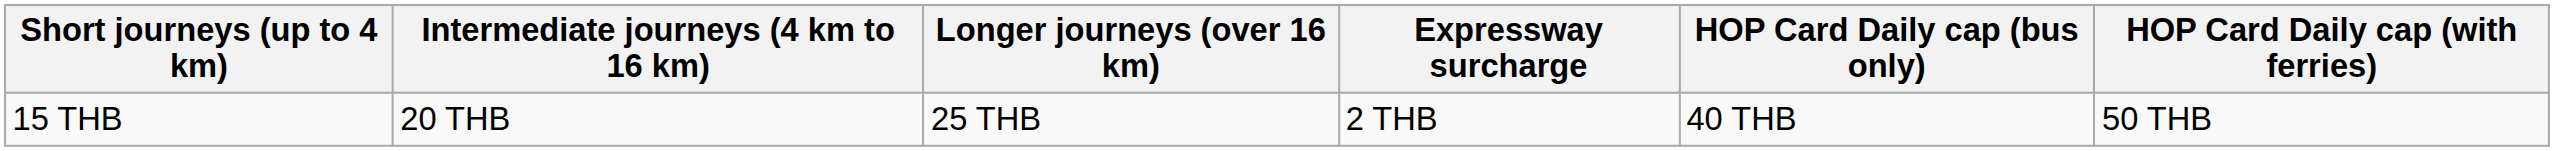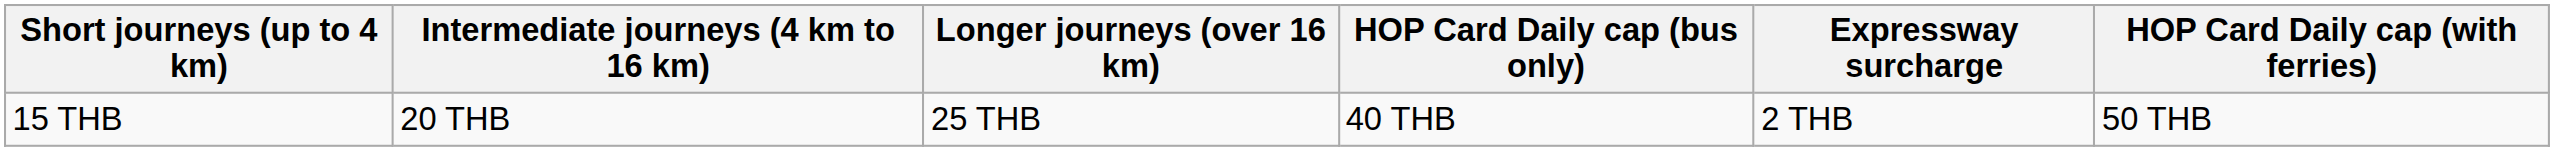 <table class="wikitable">
 <tr>
 <th>Short journeys (up to 4 km)</th>
 <th>Intermediate journeys (4 km to 16 km)</th>
 <th>Longer journeys (over 16 km)</th>
+<th>HOP Card Daily cap (bus only)</th>
 <th>Expressway surcharge</th>
-<th>HOP Card Daily cap (bus only)</th>
 <th>HOP Card Daily cap (with ferries)</th>
 </tr>
 <tr>
 <td>15 THB</td>
 <td>20 THB</td>
 <td>25 THB</td>
+<td>40 THB</td>
 <td>2 THB</td>
-<td>40 THB</td>
 <td>50 THB</td>
 </tr>
 </table>
